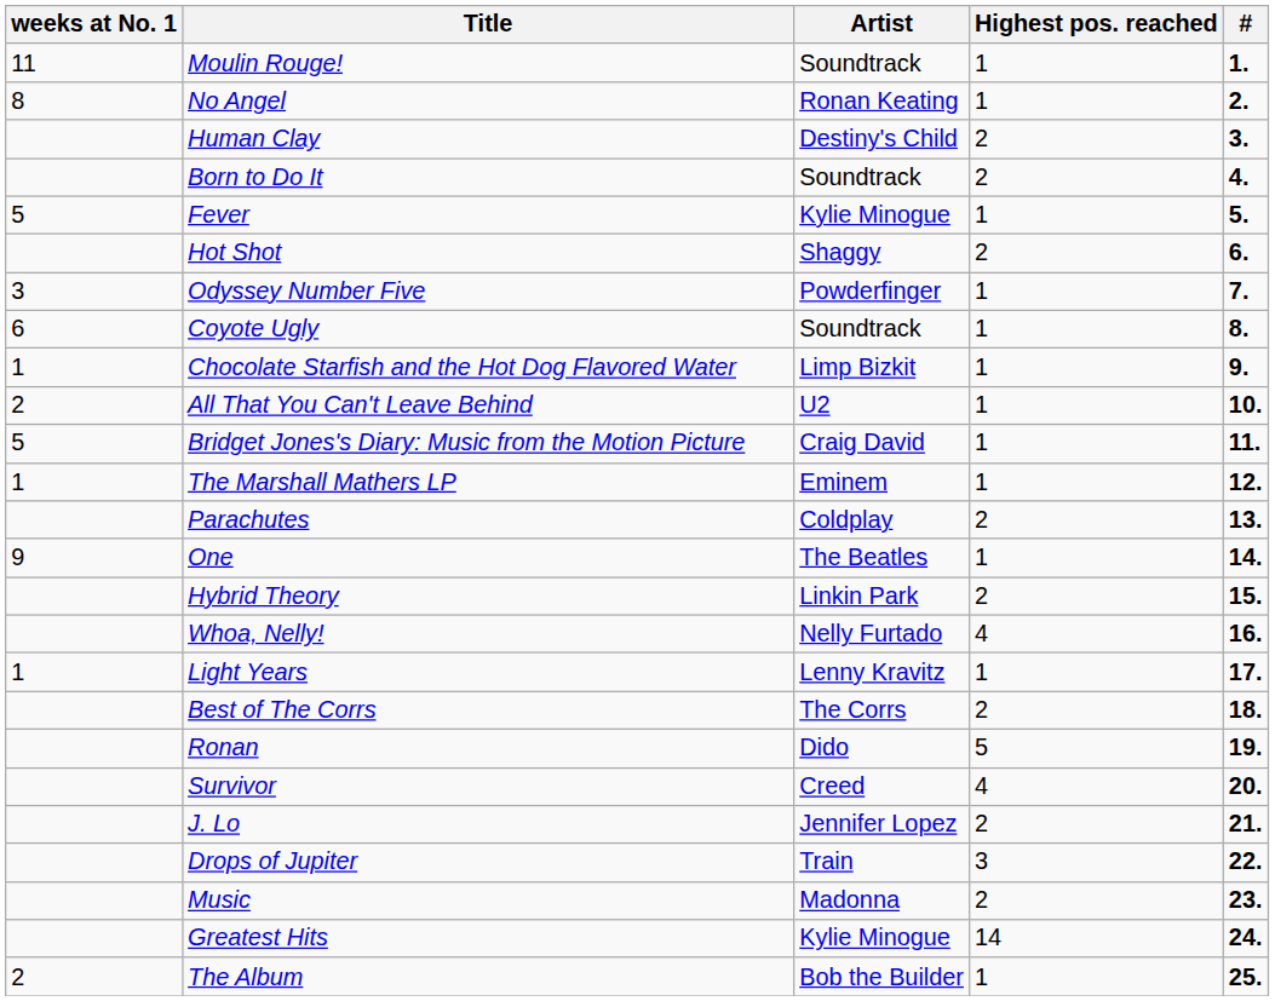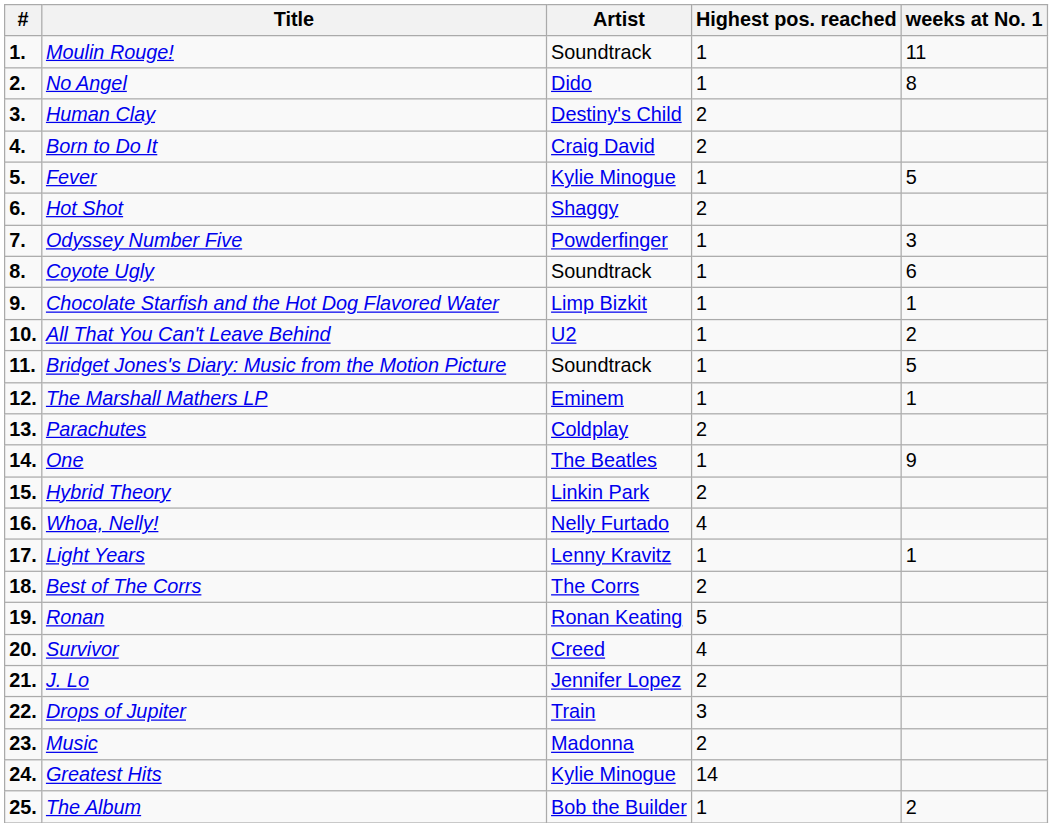 <table class="wikitable">
 <tr>
-<th>weeks at No. 1</th>
+<th>#</th>
 <th width="400">Title</th>
 <th>Artist</th>
 <th>Highest pos. reached</th>
-<th>#</th>
+<th>weeks at No. 1</th>
 </tr>
 <tr>
-<td>11 </td>
+<td><strong>1.</strong></td>
 <td><em><a href='#'>Moulin Rouge!</a></em></td>
 <td>Soundtrack</td>
 <td>1</td>
-<td><strong>1.</strong></td>
+<td>11 </td>
 </tr>
 <tr>
+<td><strong>2.</strong></td>
+<td><em><a href='#'>No Angel</a></em></td>
+<td><a href='#'>Dido</a></td>
+<td>1</td>
 <td>8 </td>
-<td><em><a href='#'>No Angel</a></em></td>
-<td><a href='#'>Ronan Keating</a></td>
-<td>1</td>
-<td><strong>2.</strong></td>
 </tr>
 <tr>
-<td></td>
+<td><strong>3.</strong></td>
 <td><em><a href='#'>Human Clay</a></em></td>
 <td><a href='#'>Destiny's Child</a></td>
 <td>2</td>
-<td><strong>3.</strong></td>
+<td></td>
 </tr>
 <tr>
+<td><strong>4.</strong></td>
+<td><em><a href='#'>Born to Do It</a></em></td>
+<td><a href='#'>Craig David</a></td>
+<td>2</td>
 <td></td>
-<td><em><a href='#'>Born to Do It</a></em></td>
-<td>Soundtrack</td>
-<td>2</td>
-<td><strong>4.</strong></td>
 </tr>
 <tr>
-<td>5 </td>
+<td><strong>5.</strong></td>
 <td><em><a href='#'>Fever</a></em></td>
 <td><a href='#'>Kylie Minogue</a></td>
 <td>1</td>
-<td><strong>5.</strong></td>
+<td>5 </td>
 </tr>
 <tr>
-<td></td>
+<td><strong>6.</strong></td>
 <td><em><a href='#'>Hot Shot</a></em></td>
 <td><a href='#'>Shaggy</a></td>
 <td>2</td>
-<td><strong>6.</strong></td>
+<td></td>
 </tr>
 <tr>
-<td>3 </td>
+<td><strong>7.</strong></td>
 <td><em><a href='#'>Odyssey Number Five</a></em></td>
 <td><a href='#'>Powderfinger</a></td>
 <td>1</td>
-<td><strong>7.</strong></td>
+<td>3 </td>
 </tr>
 <tr>
-<td>6 </td>
+<td><strong>8.</strong></td>
 <td><em><a href='#'>Coyote Ugly</a></em></td>
 <td>Soundtrack</td>
 <td>1</td>
-<td><strong>8.</strong></td>
+<td>6 </td>
 </tr>
 <tr>
-<td>1 </td>
+<td><strong>9.</strong></td>
 <td><em><a href='#'>Chocolate Starfish and the Hot Dog Flavored Water</a></em></td>
 <td><a href='#'>Limp Bizkit</a></td>
 <td>1</td>
-<td><strong>9.</strong></td>
+<td>1 </td>
 </tr>
 <tr>
-<td>2</td>
+<td><strong>10.</strong></td>
 <td><em><a href='#'>All That You Can't Leave Behind</a></em></td>
 <td><a href='#'>U2</a></td>
 <td>1</td>
-<td><strong>10.</strong></td>
+<td>2</td>
 </tr>
 <tr>
+<td><strong>11.</strong></td>
+<td><em><a href='#'>Bridget Jones's Diary: Music from the Motion Picture</a></em></td>
+<td>Soundtrack</td>
+<td>1</td>
 <td>5 </td>
-<td><em><a href='#'>Bridget Jones's Diary: Music from the Motion Picture</a></em></td>
-<td><a href='#'>Craig David</a></td>
-<td>1</td>
-<td><strong>11.</strong></td>
 </tr>
 <tr>
-<td>1 </td>
+<td><strong>12.</strong></td>
 <td><em><a href='#'>The Marshall Mathers LP</a></em></td>
 <td><a href='#'>Eminem</a></td>
 <td>1</td>
-<td><strong>12.</strong></td>
+<td>1 </td>
 </tr>
 <tr>
-<td></td>
+<td><strong>13.</strong></td>
 <td><em><a href='#'>Parachutes</a></em></td>
 <td><a href='#'>Coldplay</a></td>
 <td>2</td>
-<td><strong>13.</strong></td>
+<td></td>
 </tr>
 <tr>
-<td>9</td>
+<td><strong>14.</strong></td>
 <td><em><a href='#'>One</a></em></td>
 <td><a href='#'>The Beatles</a></td>
 <td>1</td>
-<td><strong>14.</strong></td>
+<td>9</td>
 </tr>
 <tr>
-<td></td>
+<td><strong>15.</strong></td>
 <td><em><a href='#'>Hybrid Theory</a></em></td>
 <td><a href='#'>Linkin Park</a></td>
 <td>2</td>
-<td><strong>15.</strong></td>
+<td></td>
 </tr>
 <tr>
-<td></td>
+<td><strong>16.</strong></td>
 <td><em><a href='#'>Whoa, Nelly!</a></em></td>
 <td><a href='#'>Nelly Furtado</a></td>
 <td>4</td>
-<td><strong>16.</strong></td>
+<td></td>
 </tr>
 <tr>
-<td>1 </td>
+<td><strong>17.</strong></td>
 <td><em><a href='#'>Light Years</a></em></td>
 <td><a href='#'>Lenny Kravitz</a></td>
 <td>1</td>
-<td><strong>17.</strong></td>
+<td>1 </td>
 </tr>
 <tr>
-<td></td>
+<td><strong>18.</strong></td>
 <td><em><a href='#'>Best of The Corrs</a></em></td>
 <td><a href='#'>The Corrs</a></td>
 <td>2</td>
-<td><strong>18.</strong></td>
+<td></td>
 </tr>
 <tr>
+<td><strong>19.</strong></td>
+<td><em><a href='#'>Ronan</a></em></td>
+<td><a href='#'>Ronan Keating</a></td>
+<td>5</td>
 <td></td>
-<td><em><a href='#'>Ronan</a></em></td>
-<td><a href='#'>Dido</a></td>
-<td>5</td>
-<td><strong>19.</strong></td>
 </tr>
 <tr>
-<td></td>
+<td><strong>20.</strong></td>
 <td><em><a href='#'>Survivor</a></em></td>
 <td><a href='#'>Creed</a></td>
 <td>4</td>
-<td><strong>20.</strong></td>
+<td></td>
 </tr>
 <tr>
-<td></td>
+<td><strong>21.</strong></td>
 <td><em><a href='#'>J. Lo</a></em></td>
 <td><a href='#'>Jennifer Lopez</a></td>
 <td>2</td>
-<td><strong>21.</strong></td>
+<td></td>
 </tr>
 <tr>
-<td></td>
+<td><strong>22.</strong></td>
 <td><em><a href='#'>Drops of Jupiter</a></em></td>
 <td><a href='#'>Train</a></td>
 <td>3</td>
-<td><strong>22.</strong></td>
+<td></td>
 </tr>
 <tr>
-<td></td>
+<td><strong>23.</strong></td>
 <td><em><a href='#'>Music</a></em></td>
 <td><a href='#'>Madonna</a></td>
 <td>2</td>
-<td><strong>23.</strong></td>
+<td></td>
 </tr>
 <tr>
-<td></td>
+<td><strong>24.</strong></td>
 <td><em><a href='#'>Greatest Hits</a></em></td>
 <td><a href='#'>Kylie Minogue</a></td>
 <td>14</td>
-<td><strong>24.</strong></td>
+<td></td>
 </tr>
 <tr>
-<td>2 </td>
+<td><strong>25.</strong></td>
 <td><em><a href='#'>The Album</a></em></td>
 <td><a href='#'>Bob the Builder</a></td>
 <td>1</td>
-<td><strong>25.</strong></td>
+<td>2 </td>
 </tr>
 </table>
